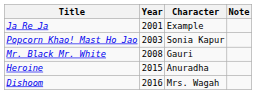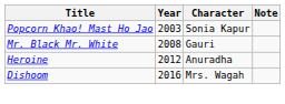 <table class="wikitable sortable">
 <tr>
 <th>Title</th>
 <th>Year</th>
 <th>Character</th>
 <th>Note</th>
-</tr>
-<tr>
-<td><em><a href='#'>Ja Re Ja</a></em></td>
-<td>2001</td>
-<td>Example</td>
-<td></td>
 </tr>
 <tr>
 <td><em><a href='#'>Popcorn Khao! Mast Ho Jao</a></em></td>
 <td>2003</td>
 <td>Sonia Kapur</td>
 <td></td>
 </tr>
 <tr>
 <td><em><a href='#'>Mr. Black Mr. White</a></em></td>
 <td>2008</td>
 <td>Gauri</td>
 <td></td>
 </tr>
 <tr>
 <td><em><a href='#'>Heroine</a></em></td>
-<td>2015</td>
+<td>2012</td>
 <td>Anuradha</td>
 <td></td>
 </tr>
 <tr>
 <td><em><a href='#'>Dishoom</a></em></td>
 <td>2016</td>
 <td>Mrs. Wagah</td>
 <td></td>
 </tr>
 </table>
